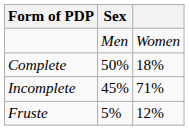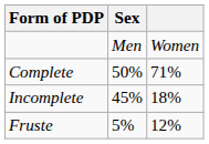 <table class="wikitable">
 <tr>
 <th>Form of PDP</th>
 <th>Sex</th>
 <th></th>
 </tr>
 <tr>
 <td></td>
 <td><em>Men</em></td>
 <td><em>Women</em></td>
 </tr>
 <tr>
 <td><em>Complete</em></td>
 <td>50%</td>
-<td>18%</td>
+<td>71%</td>
 </tr>
 <tr>
 <td><em>Incomplete</em></td>
 <td>45%</td>
-<td>71%</td>
+<td>18%</td>
 </tr>
 <tr>
 <td><em>Fruste</em></td>
 <td>5%</td>
 <td>12%</td>
 </tr>
 </table>
